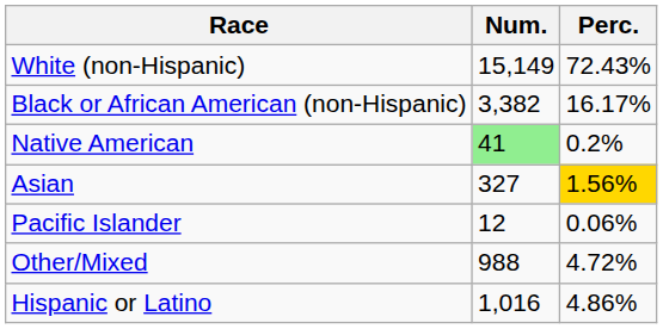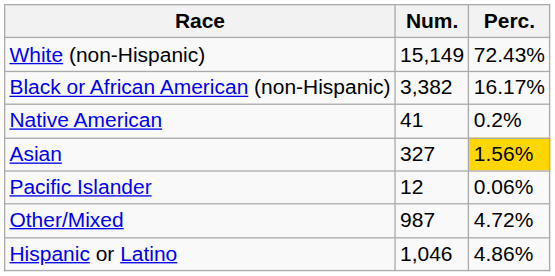 <table class="wikitable">
 <tr>
 <th>Race</th>
 <th>Num.</th>
 <th>Perc.</th>
 </tr>
 <tr>
 <td><a href='#'>White</a> (non-Hispanic)</td>
 <td>15,149</td>
 <td>72.43%</td>
 </tr>
 <tr>
 <td><a href='#'>Black or African American</a> (non-Hispanic)</td>
 <td>3,382</td>
 <td>16.17%</td>
 </tr>
 <tr>
 <td><a href='#'>Native American</a></td>
-<td style="background: lightgreen;">41</td>
+<td>41</td>
 <td>0.2%</td>
 </tr>
 <tr>
 <td><a href='#'>Asian</a></td>
 <td>327</td>
 <td style="background: gold;">1.56%</td>
 </tr>
 <tr>
 <td><a href='#'>Pacific Islander</a></td>
 <td>12</td>
 <td>0.06%</td>
 </tr>
 <tr>
 <td><a href='#'>Other/Mixed</a></td>
-<td>988</td>
+<td>987</td>
 <td>4.72%</td>
 </tr>
 <tr>
 <td><a href='#'>Hispanic</a> or <a href='#'>Latino</a></td>
-<td>1,016</td>
+<td>1,046</td>
 <td>4.86%</td>
 </tr>
 </table>
